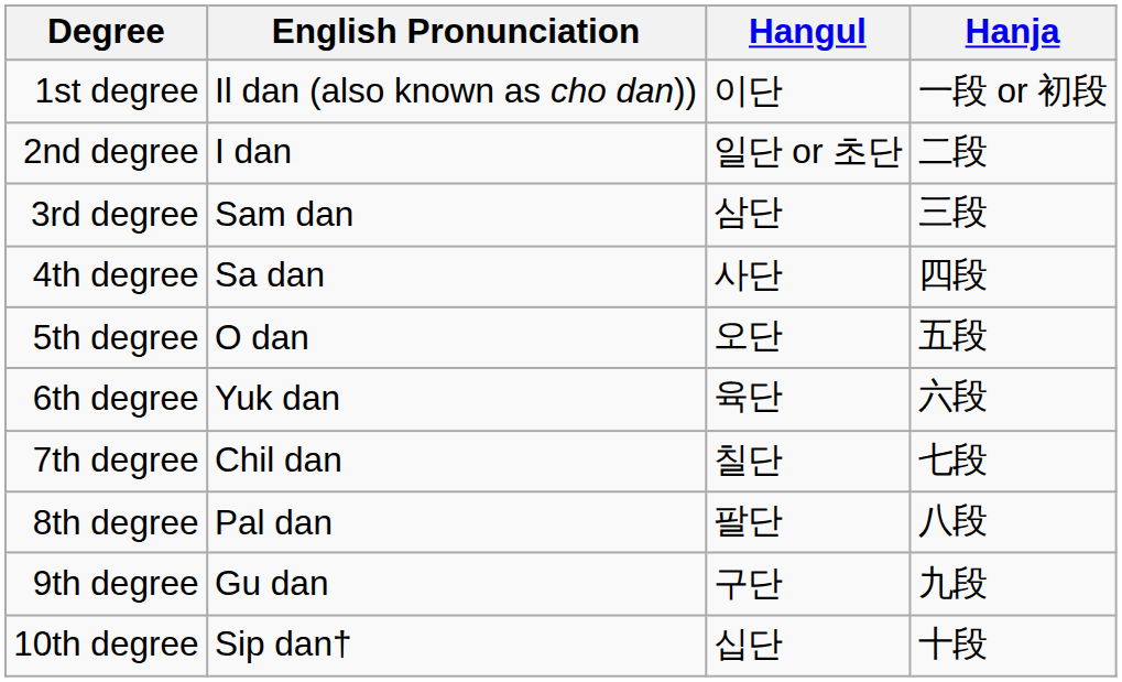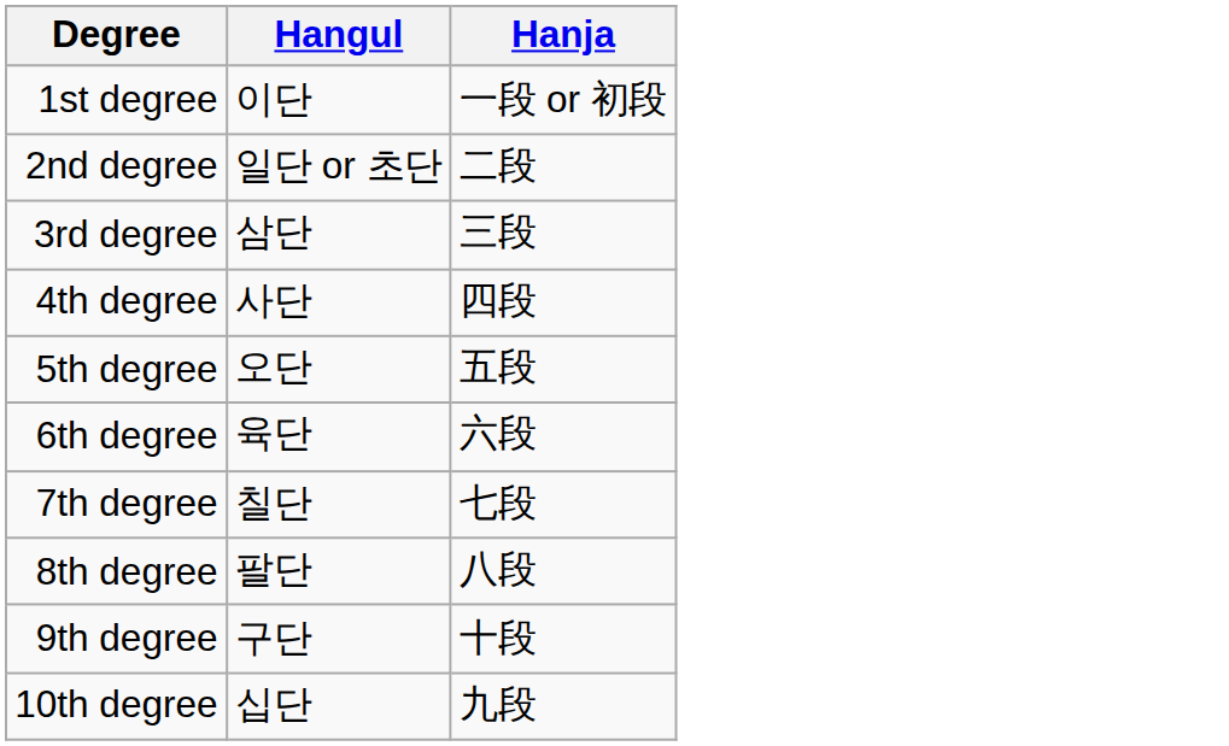 <table class="wikitable">
 <tr>
 <th>Degree</th>
-<th>English Pronunciation</th>
 <th><a href='#'>Hangul</a></th>
 <th><a href='#'>Hanja</a></th>
 </tr>
 <tr>
 <td align=right>1st degree</td>
-<td>Il dan (also known as <em>cho dan</em>))</td>
 <td>이단</td>
 <td>一段 or 初段</td>
 </tr>
 <tr>
 <td align=right>2nd degree</td>
-<td>I dan</td>
 <td>일단 or 초단</td>
 <td>二段</td>
 </tr>
 <tr>
 <td align=right>3rd degree</td>
-<td>Sam dan</td>
 <td>삼단</td>
 <td>三段</td>
 </tr>
 <tr>
 <td align=right>4th degree</td>
-<td>Sa dan</td>
 <td>사단</td>
 <td>四段</td>
 </tr>
 <tr>
 <td align=right>5th degree</td>
-<td>O dan</td>
 <td>오단</td>
 <td>五段</td>
 </tr>
 <tr>
 <td align=right>6th degree</td>
-<td>Yuk dan</td>
 <td>육단</td>
 <td>六段</td>
 </tr>
 <tr>
 <td align=right>7th degree</td>
-<td>Chil dan</td>
 <td>칠단</td>
 <td>七段</td>
 </tr>
 <tr>
 <td align=right>8th degree</td>
-<td>Pal dan</td>
 <td>팔단</td>
 <td>八段</td>
 </tr>
 <tr>
 <td align=right>9th degree</td>
-<td>Gu dan</td>
 <td>구단</td>
-<td>九段</td>
+<td>十段</td>
 </tr>
 <tr>
 <td align=right>10th degree</td>
-<td>Sip dan†</td>
 <td>십단</td>
-<td>十段</td>
+<td>九段</td>
 </tr>
 </table>
